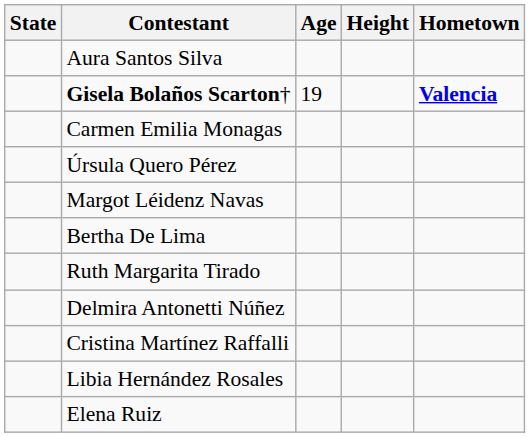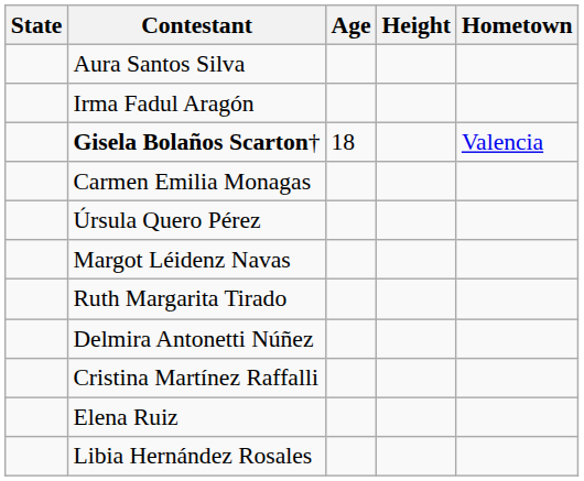 <table class="wikitable sortable" style="font-size: 95%;">
 <tr>
 <th>State</th>
 <th>Contestant</th>
 <th>Age</th>
 <th>Height</th>
 <th>Hometown</th>
 </tr>
 <tr>
 <td></td>
 <td>Aura Santos Silva</td>
 <td></td>
 <td></td>
 <td></td>
 </tr>
 <tr>
+<td></td>
+<td>Irma Fadul Aragón</td>
+<td></td>
+<td></td>
+<td></td>
+</tr>
+<tr>
 <td><strong></strong></td>
 <td><strong>Gisela Bolaños Scarton</strong>†</td>
-<td>19</td>
+<td>18</td>
 <td></td>
-<td><strong><a href='#'>Valencia</a></strong></td>
+<td><a href='#'>Valencia</a></td>
 </tr>
 <tr>
 <td></td>
 <td>Carmen Emilia Monagas</td>
 <td></td>
 <td></td>
 <td></td>
 </tr>
 <tr>
 <td></td>
 <td>Úrsula Quero Pérez</td>
 <td></td>
 <td></td>
 <td></td>
 </tr>
 <tr>
 <td></td>
 <td>Margot Léidenz Navas</td>
-<td></td>
-<td></td>
-<td></td>
-</tr>
-<tr>
-<td></td>
-<td>Bertha De Lima</td>
 <td></td>
 <td></td>
 <td></td>
 </tr>
 <tr>
 <td></td>
 <td>Ruth Margarita Tirado</td>
 <td></td>
 <td></td>
 <td></td>
 </tr>
 <tr>
 <td></td>
 <td>Delmira Antonetti Núñez</td>
 <td></td>
 <td></td>
 <td></td>
 </tr>
 <tr>
 <td></td>
 <td>Cristina Martínez Raffalli</td>
 <td></td>
 <td></td>
 <td></td>
 </tr>
 <tr>
 <td></td>
-<td>Libia Hernández Rosales</td>
+<td>Elena Ruiz</td>
 <td></td>
 <td></td>
 <td></td>
 </tr>
 <tr>
 <td></td>
-<td>Elena Ruiz</td>
+<td>Libia Hernández Rosales</td>
 <td></td>
 <td></td>
 <td></td>
 </tr>
 </table>
